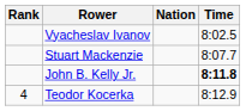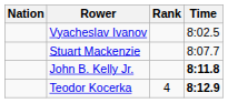 <table class="wikitable sortable" style="text-align:center">
 <tr>
+<th>Nation</th>
+<th>Rower</th>
 <th>Rank</th>
-<th>Rower</th>
-<th>Nation</th>
 <th>Time</th>
 </tr>
 <tr>
+<td align=left></td>
+<td align=left><a href='#'>Vyacheslav Ivanov</a></td>
 <td></td>
-<td align=left><a href='#'>Vyacheslav Ivanov</a></td>
-<td align=left></td>
 <td>8:02.5</td>
 </tr>
 <tr>
+<td align=left></td>
+<td align=left><a href='#'>Stuart Mackenzie</a></td>
 <td></td>
-<td align=left><a href='#'>Stuart Mackenzie</a></td>
-<td align=left></td>
 <td>8:07.7</td>
 </tr>
 <tr>
+<td align=left></td>
+<td align=left><a href='#'>John B. Kelly Jr.</a></td>
 <td></td>
-<td align=left><a href='#'>John B. Kelly Jr.</a></td>
-<td align=left></td>
 <td><strong>8:11.8</strong></td>
 </tr>
 <tr>
+<td align=left></td>
+<td align=left><a href='#'>Teodor Kocerka</a></td>
 <td>4</td>
-<td align=left><a href='#'>Teodor Kocerka</a></td>
-<td align=left></td>
-<td>8:12.9</td>
+<td><strong>8:12.9</strong></td>
 </tr>
 </table>
